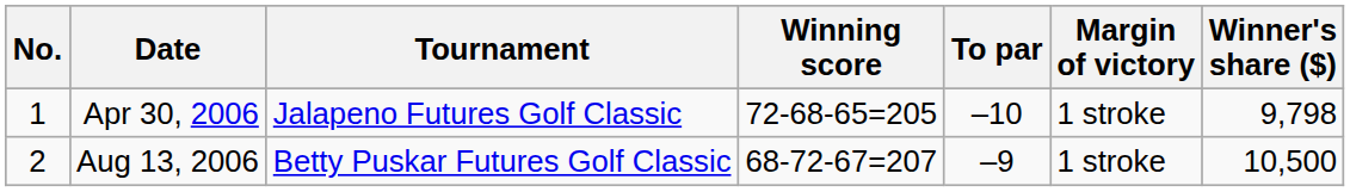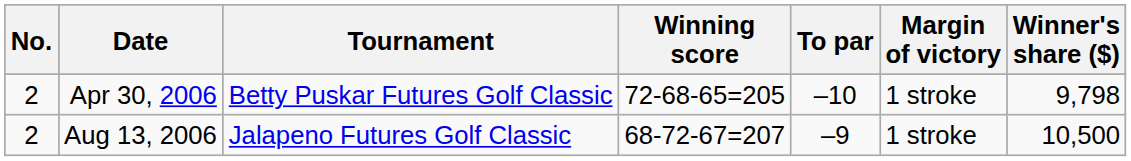 <table class="wikitable" style="font-size:95%;">
 <tr>
 <th>No.</th>
 <th>Date</th>
 <th>Tournament</th>
 <th>Winning<br>score</th>
 <th>To par</th>
 <th>Margin<br>of victory</th>
 <th>Winner's<br>share ($)</th>
 </tr>
 <tr>
-<td align=center>1</td>
+<td align=center>2</td>
 <td align=right>Apr 30, <a href='#'>2006</a></td>
-<td><a href='#'>Jalapeno Futures Golf Classic</a></td>
+<td><a href='#'>Betty Puskar Futures Golf Classic</a></td>
 <td align=center>72-68-65=205</td>
 <td align=center>–10</td>
 <td>1 stroke</td>
 <td align=right>9,798</td>
 </tr>
 <tr>
 <td align=center>2</td>
 <td align=right>Aug 13, 2006</td>
-<td><a href='#'>Betty Puskar Futures Golf Classic</a></td>
+<td><a href='#'>Jalapeno Futures Golf Classic</a></td>
 <td align=center>68-72-67=207</td>
 <td align=center>–9</td>
 <td>1 stroke</td>
 <td align=right>10,500</td>
 </tr>
 </table>
